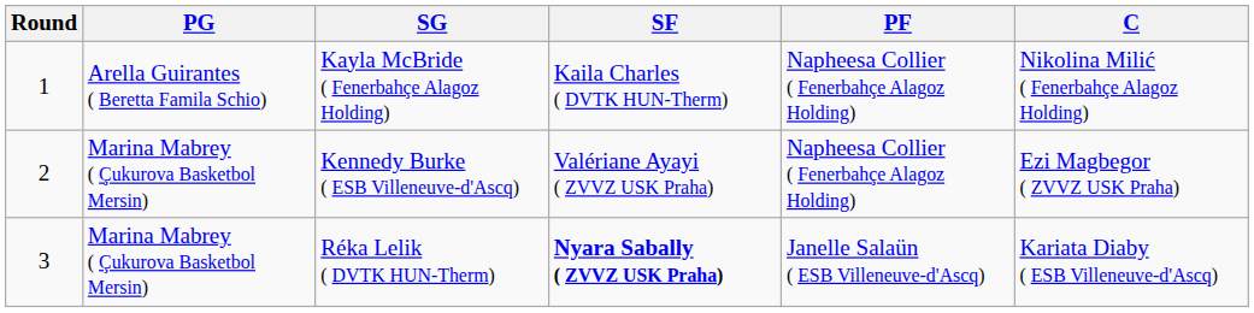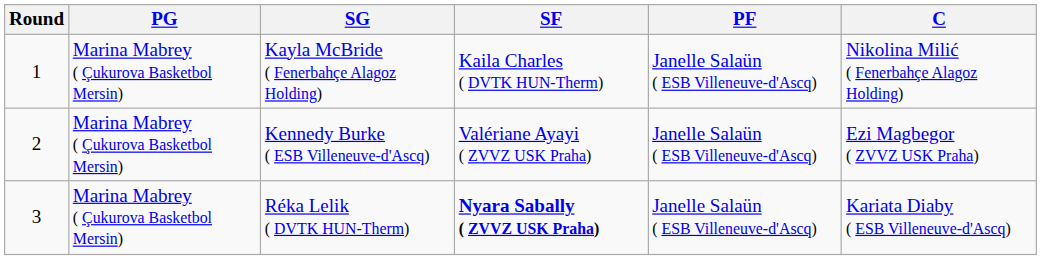 <table class="wikitable sortable" style="text-align: center;">
 <tr>
 <th>Round</th>
 <th style="width:175px;"><a href='#'>PG</a></th>
 <th style="width:175px;"><a href='#'>SG</a></th>
 <th style="width:175px;"><a href='#'>SF</a></th>
 <th style="width:175px;"><a href='#'>PF</a></th>
 <th style="width:175px;"><a href='#'>C</a></th>
 </tr>
 <tr>
 <td>1</td>
-<td style="text-align:left;"> <a href='#'>Arella Guirantes</a><br><small>( <a href='#'>Beretta Famila Schio</a>)</small></td>
+<td style="text-align:left;"> <a href='#'>Marina Mabrey</a><br><small>( <a href='#'>Çukurova Basketbol Mersin</a>)</small></td>
 <td style="text-align:left;"> <a href='#'>Kayla McBride</a><br><small>(  <a href='#'>Fenerbahçe Alagoz Holding</a>)</small></td>
 <td style="text-align:left;"> <a href='#'>Kaila Charles</a><br><small>( <a href='#'>DVTK HUN-Therm</a>)</small></td>
-<td style="text-align:left;"> <a href='#'>Napheesa Collier</a><br><small>(  <a href='#'>Fenerbahçe Alagoz Holding</a>)</small></td>
+<td style="text-align:left;"> <a href='#'>Janelle Salaün</a><br><small>(  <a href='#'>ESB Villeneuve-d'Ascq</a>)</small></td>
 <td style="text-align:left;"> <a href='#'>Nikolina Milić</a><br><small>( <a href='#'>Fenerbahçe Alagoz Holding</a>)</small></td>
 </tr>
 <tr>
 <td>2</td>
 <td style="text-align:left;"> <a href='#'>Marina Mabrey</a><br><small>( <a href='#'>Çukurova Basketbol Mersin</a>)</small></td>
 <td style="text-align:left;"> <a href='#'>Kennedy Burke</a><br><small>(  <a href='#'>ESB Villeneuve-d'Ascq</a>)</small></td>
 <td style="text-align:left;"> <a href='#'>Valériane Ayayi</a><br><small>( <a href='#'>ZVVZ USK Praha</a>)</small></td>
-<td style="text-align:left;"> <a href='#'>Napheesa Collier</a><br><small>(  <a href='#'>Fenerbahçe Alagoz Holding</a>)</small></td>
+<td style="text-align:left;"> <a href='#'>Janelle Salaün</a><br><small>(  <a href='#'>ESB Villeneuve-d'Ascq</a>)</small></td>
 <td style="text-align:left;"> <a href='#'>Ezi Magbegor</a><br><small>( <a href='#'>ZVVZ USK Praha</a>)</small></td>
 </tr>
 <tr>
 <td>3</td>
 <td style="text-align:left;"> <a href='#'>Marina Mabrey</a><br><small>( <a href='#'>Çukurova Basketbol Mersin</a>)</small></td>
 <td style="text-align:left;"> <a href='#'>Réka Lelik</a><br><small>( <a href='#'>DVTK HUN-Therm</a>)</small></td>
 <td style="text-align:left;"><strong> <a href='#'>Nyara Sabally</a><br><small>( <a href='#'>ZVVZ USK Praha</a>)</small></strong></td>
 <td style="text-align:left;"> <a href='#'>Janelle Salaün</a><br><small>(  <a href='#'>ESB Villeneuve-d'Ascq</a>)</small></td>
 <td style="text-align:left;"> <a href='#'>Kariata Diaby</a><br><small>(  <a href='#'>ESB Villeneuve-d'Ascq</a>)</small></td>
 </tr>
 </table>
